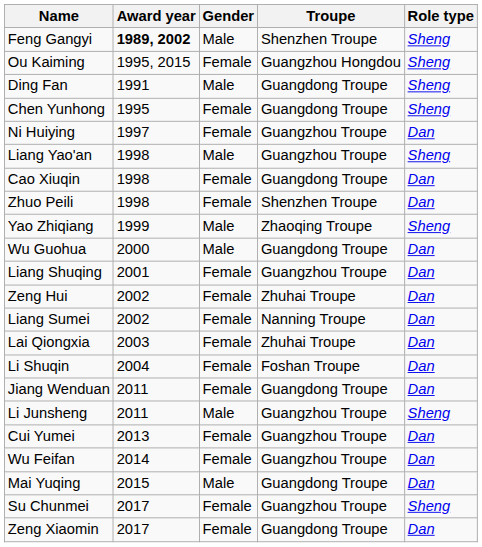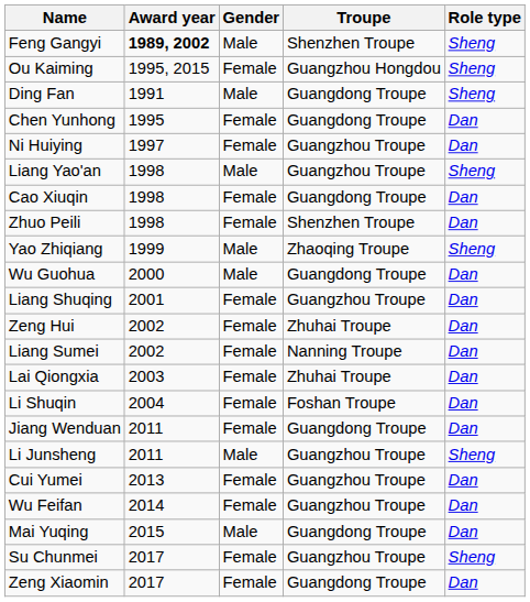 <table class="wikitable sortable">
 <tr>
 <th>Name</th>
 <th>Award year</th>
 <th>Gender</th>
 <th>Troupe</th>
 <th>Role type</th>
 </tr>
 <tr>
 <td>Feng Gangyi</td>
 <td><strong>1989, 2002</strong></td>
 <td>Male</td>
 <td>Shenzhen Troupe</td>
 <td><em><a href='#'>Sheng</a></em></td>
 </tr>
 <tr>
 <td>Ou Kaiming</td>
 <td>1995, 2015</td>
 <td>Female</td>
 <td>Guangzhou Hongdou</td>
 <td><em><a href='#'>Sheng</a></em></td>
 </tr>
 <tr>
 <td>Ding Fan</td>
 <td>1991</td>
 <td>Male</td>
 <td>Guangdong Troupe</td>
 <td><em><a href='#'>Sheng</a></em></td>
 </tr>
 <tr>
 <td>Chen Yunhong</td>
 <td>1995</td>
 <td>Female</td>
 <td>Guangdong Troupe</td>
-<td><em><a href='#'>Sheng</a></em></td>
+<td><em><a href='#'>Dan</a></em></td>
 </tr>
 <tr>
 <td>Ni Huiying</td>
 <td>1997</td>
 <td>Female</td>
 <td>Guangzhou Troupe</td>
 <td><em><a href='#'>Dan</a></em></td>
 </tr>
 <tr>
 <td>Liang Yao'an</td>
 <td>1998</td>
 <td>Male</td>
 <td>Guangzhou Troupe</td>
 <td><em><a href='#'>Sheng</a></em></td>
 </tr>
 <tr>
 <td>Cao Xiuqin</td>
 <td>1998</td>
 <td>Female</td>
 <td>Guangdong Troupe</td>
 <td><em><a href='#'>Dan</a></em></td>
 </tr>
 <tr>
 <td>Zhuo Peili</td>
 <td>1998</td>
 <td>Female</td>
 <td>Shenzhen Troupe</td>
 <td><em><a href='#'>Dan</a></em></td>
 </tr>
 <tr>
 <td>Yao Zhiqiang</td>
 <td>1999</td>
 <td>Male</td>
 <td>Zhaoqing Troupe</td>
 <td><em><a href='#'>Sheng</a></em></td>
 </tr>
 <tr>
 <td>Wu Guohua</td>
 <td>2000</td>
 <td>Male</td>
 <td>Guangdong Troupe</td>
 <td><em><a href='#'>Dan</a></em></td>
 </tr>
 <tr>
 <td>Liang Shuqing</td>
 <td>2001</td>
 <td>Female</td>
 <td>Guangzhou Troupe</td>
 <td><em><a href='#'>Dan</a></em></td>
 </tr>
 <tr>
 <td>Zeng Hui</td>
 <td>2002</td>
 <td>Female</td>
 <td>Zhuhai Troupe</td>
 <td><em><a href='#'>Dan</a></em></td>
 </tr>
 <tr>
 <td>Liang Sumei</td>
 <td>2002</td>
 <td>Female</td>
 <td>Nanning Troupe</td>
 <td><em><a href='#'>Dan</a></em></td>
 </tr>
 <tr>
 <td>Lai Qiongxia</td>
 <td>2003</td>
 <td>Female</td>
 <td>Zhuhai Troupe</td>
 <td><em><a href='#'>Dan</a></em></td>
 </tr>
 <tr>
 <td>Li Shuqin</td>
 <td>2004</td>
 <td>Female</td>
 <td>Foshan Troupe</td>
 <td><em><a href='#'>Dan</a></em></td>
 </tr>
 <tr>
 <td>Jiang Wenduan</td>
 <td>2011</td>
 <td>Female</td>
 <td>Guangdong Troupe</td>
 <td><em><a href='#'>Dan</a></em></td>
 </tr>
 <tr>
 <td>Li Junsheng</td>
 <td>2011</td>
 <td>Male</td>
 <td>Guangzhou Troupe</td>
 <td><em><a href='#'>Sheng</a></em></td>
 </tr>
 <tr>
 <td>Cui Yumei</td>
 <td>2013</td>
 <td>Female</td>
 <td>Guangzhou Troupe</td>
 <td><em><a href='#'>Dan</a></em></td>
 </tr>
 <tr>
 <td>Wu Feifan</td>
 <td>2014</td>
 <td>Female</td>
 <td>Guangzhou Troupe</td>
 <td><em><a href='#'>Dan</a></em></td>
 </tr>
 <tr>
 <td>Mai Yuqing</td>
 <td>2015</td>
 <td>Male</td>
 <td>Guangdong Troupe</td>
 <td><em><a href='#'>Dan</a></em></td>
 </tr>
 <tr>
 <td>Su Chunmei</td>
 <td>2017</td>
 <td>Female</td>
 <td>Guangzhou Troupe</td>
 <td><em><a href='#'>Sheng</a></em></td>
 </tr>
 <tr>
 <td>Zeng Xiaomin</td>
 <td>2017</td>
 <td>Female</td>
 <td>Guangdong Troupe</td>
 <td><em><a href='#'>Dan</a></em></td>
 </tr>
 </table>
